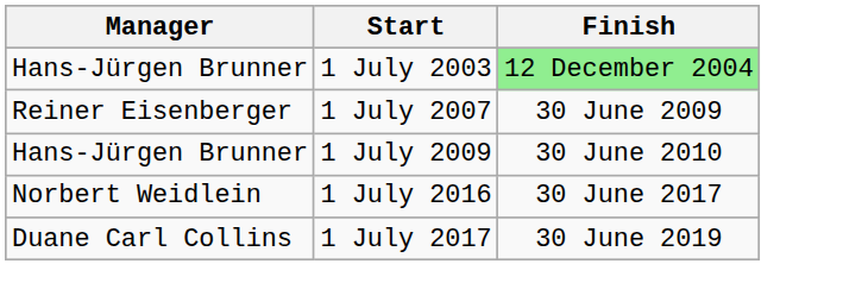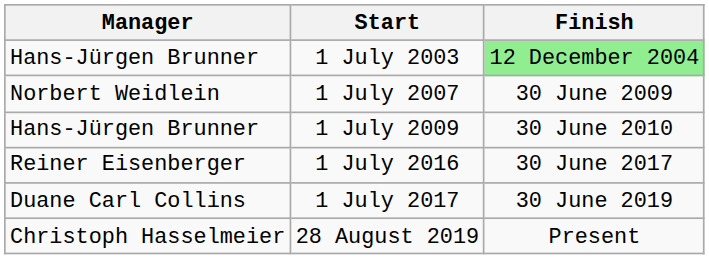 <table class="wikitable">
 <tr>
 <th>Manager</th>
 <th>Start</th>
 <th>Finish</th>
 </tr>
 <tr align="center">
 <td align="left">Hans-Jürgen Brunner</td>
 <td>1 July 2003</td>
 <td style="background: lightgreen;">12 December 2004</td>
 </tr>
 <tr align="center">
-<td align="left">Reiner Eisenberger</td>
+<td align="left">Norbert Weidlein</td>
 <td>1 July 2007</td>
 <td>30 June 2009</td>
 </tr>
 <tr align="center">
 <td align="left">Hans-Jürgen Brunner</td>
 <td>1 July 2009</td>
 <td>30 June 2010</td>
 </tr>
 <tr align="center">
-<td align="left">Norbert Weidlein</td>
+<td align="left">Reiner Eisenberger</td>
 <td>1 July 2016</td>
 <td>30 June 2017</td>
 </tr>
 <tr align="center">
 <td align="left">Duane Carl Collins</td>
 <td>1 July 2017</td>
 <td>30 June 2019</td>
 </tr>
+<tr align="center">
+<td align="left">Christoph Hasselmeier</td>
+<td>28 August 2019</td>
+<td>Present</td>
+</tr>
 </table>
